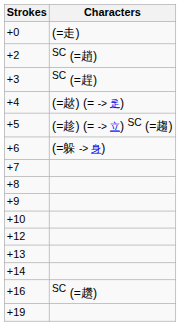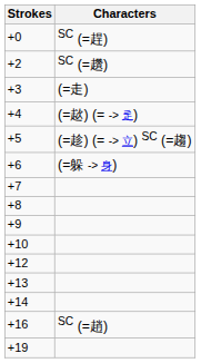 <table class="wikitable">
 <tr>
 <th>Strokes</th>
 <th>Characters</th>
 </tr>
 <tr>
 <td>+0</td>
-<td style="font-size: large;">  (=走)</td>
+<td style="font-size: large;"><sup>SC</sup> (=趕)  </td>
 </tr>
 <tr>
 <td>+2</td>
-<td style="font-size: large;">   <sup>SC</sup> (=趙)</td>
+<td style="font-size: large;"><sup>SC</sup> (=趲)</td>
 </tr>
 <tr>
 <td>+3</td>
-<td style="font-size: large;"><sup>SC</sup> (=趕)  </td>
+<td style="font-size: large;">  (=走)</td>
 </tr>
 <tr>
 <td>+4</td>
 <td style="font-size: large;">    (=趑)    (= <small>-> <a href='#'>辵</a></small>)</td>
 </tr>
 <tr>
 <td>+5</td>
 <td style="font-size: large;">   (=趁)       (= <small>-> <a href='#'>立</a></small>)   <sup>SC</sup> (=趨)</td>
 </tr>
 <tr>
 <td>+6</td>
 <td style="font-size: large;">        (=躲 <small>-> <a href='#'>身</a></small>) </td>
 </tr>
 <tr>
 <td>+7</td>
 <td style="font-size: large;">     </td>
 </tr>
 <tr>
 <td>+8</td>
 <td style="font-size: large;">         </td>
 </tr>
 <tr>
 <td>+9</td>
 <td style="font-size: large;">  </td>
 </tr>
 <tr>
 <td>+10</td>
 <td style="font-size: large;"></td>
 </tr>
 <tr>
 <td>+12</td>
 <td style="font-size: large;">    </td>
 </tr>
 <tr>
 <td>+13</td>
 <td style="font-size: large;"></td>
 </tr>
 <tr>
 <td>+14</td>
 <td style="font-size: large;"> </td>
 </tr>
 <tr>
 <td>+16</td>
-<td style="font-size: large;"><sup>SC</sup> (=趲)</td>
+<td style="font-size: large;">   <sup>SC</sup> (=趙)</td>
 </tr>
 <tr>
 <td>+19</td>
 <td style="font-size: large;"></td>
 </tr>
 </table>
